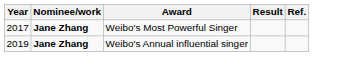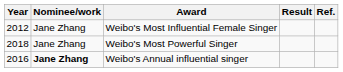 <table class="wikitable">
 <tr>
 <th>Year</th>
 <th>Nominee/work</th>
 <th>Award</th>
 <th><strong>Result</strong></th>
 <th>Ref.</th>
 </tr>
 <tr>
-<td>2017</td>
-<td><strong>Jane Zhang</strong></td>
+<td>2012</td>
+<td>Jane Zhang</td>
+<td>Weibo's Most Influential Female Singer</td>
+<td></td>
+<td></td>
+</tr>
+<tr>
+<td>2018</td>
+<td>Jane Zhang</td>
 <td>Weibo's Most Powerful Singer</td>
 <td></td>
 <td></td>
 </tr>
 <tr>
-<td>2019</td>
+<td>2016</td>
 <td><strong>Jane Zhang</strong></td>
 <td>Weibo's Annual influential singer</td>
 <td></td>
 <td></td>
 </tr>
 </table>
